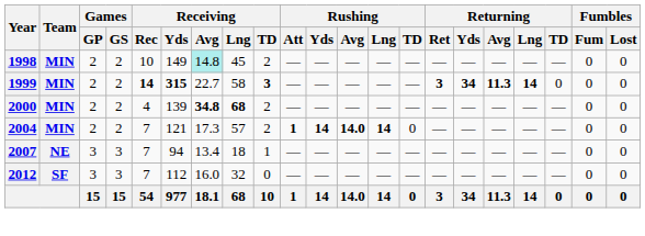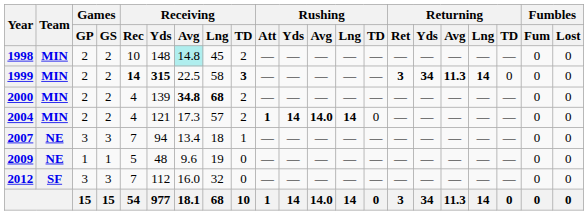 <table class="wikitable" style="text-align:center;">
 <tr>
 <th rowspan="2">Year</th>
 <th rowspan="2">Team</th>
 <th colspan="2">Games</th>
 <th colspan="5">Receiving</th>
 <th colspan="5">Rushing</th>
 <th colspan="5">Returning</th>
 <th colspan="2">Fumbles</th>
 </tr>
 <tr>
 <th>GP</th>
 <th>GS</th>
 <th>Rec</th>
 <th>Yds</th>
 <th>Avg</th>
 <th>Lng</th>
 <th>TD</th>
 <th>Att</th>
 <th>Yds</th>
 <th>Avg</th>
 <th>Lng</th>
 <th>TD</th>
 <th>Ret</th>
 <th>Yds</th>
 <th>Avg</th>
 <th>Lng</th>
 <th>TD</th>
 <th>Fum</th>
 <th>Lost</th>
 </tr>
 <tr>
 <th><a href='#'>1998</a></th>
 <th><a href='#'>MIN</a></th>
 <td>2</td>
 <td>2</td>
 <td>10</td>
-<td>149</td>
+<td>148</td>
 <td style="background: paleturquoise;">14.8</td>
 <td>45</td>
 <td>2</td>
 <td>—</td>
 <td>—</td>
 <td>—</td>
 <td>—</td>
 <td>—</td>
 <td>—</td>
 <td>—</td>
 <td>—</td>
 <td>—</td>
 <td>—</td>
 <td>0</td>
 <td>0</td>
 </tr>
 <tr>
 <th><a href='#'>1999</a></th>
 <th><a href='#'>MIN</a></th>
 <td>2</td>
 <td>2</td>
 <td><strong>14</strong></td>
 <td><strong>315</strong></td>
-<td>22.7</td>
+<td>22.5</td>
 <td>58</td>
 <td><strong>3</strong></td>
 <td>—</td>
 <td>—</td>
 <td>—</td>
 <td>—</td>
 <td>—</td>
 <td><strong>3</strong></td>
 <td><strong>34</strong></td>
 <td><strong>11.3</strong></td>
 <td><strong>14</strong></td>
 <td>0</td>
 <td>0</td>
 <td>0</td>
 </tr>
 <tr>
 <th><a href='#'>2000</a></th>
 <th><a href='#'>MIN</a></th>
 <td>2</td>
 <td>2</td>
 <td>4</td>
 <td>139</td>
 <td><strong>34.8</strong></td>
 <td><strong>68</strong></td>
 <td>2</td>
 <td>—</td>
 <td>—</td>
 <td>—</td>
 <td>—</td>
 <td>—</td>
 <td>—</td>
 <td>—</td>
 <td>—</td>
 <td>—</td>
 <td>—</td>
 <td>0</td>
 <td>0</td>
 </tr>
 <tr>
 <th><a href='#'>2004</a></th>
 <th><a href='#'>MIN</a></th>
 <td>2</td>
 <td>2</td>
-<td>7</td>
+<td>4</td>
 <td>121</td>
 <td>17.3</td>
 <td>57</td>
 <td>2</td>
 <td><strong>1</strong></td>
 <td><strong>14</strong></td>
 <td><strong>14.0</strong></td>
 <td><strong>14</strong></td>
 <td>0</td>
 <td>—</td>
 <td>—</td>
 <td>—</td>
 <td>—</td>
 <td>—</td>
 <td>0</td>
 <td>0</td>
 </tr>
 <tr>
 <th><a href='#'>2007</a></th>
 <th><a href='#'>NE</a></th>
 <td>3</td>
 <td>3</td>
 <td>7</td>
 <td>94</td>
 <td>13.4</td>
 <td>18</td>
 <td>1</td>
+<td>—</td>
+<td>—</td>
+<td>—</td>
+<td>—</td>
+<td>—</td>
+<td>—</td>
+<td>—</td>
+<td>—</td>
+<td>—</td>
+<td>—</td>
+<td>0</td>
+<td>0</td>
+</tr>
+<tr>
+<th><a href='#'>2009</a></th>
+<th><a href='#'>NE</a></th>
+<td>1</td>
+<td>1</td>
+<td>5</td>
+<td>48</td>
+<td>9.6</td>
+<td>19</td>
+<td>0</td>
 <td>—</td>
 <td>—</td>
 <td>—</td>
 <td>—</td>
 <td>—</td>
 <td>—</td>
 <td>—</td>
 <td>—</td>
 <td>—</td>
 <td>—</td>
 <td>0</td>
 <td>0</td>
 </tr>
 <tr>
 <th><a href='#'>2012</a></th>
 <th><a href='#'>SF</a></th>
 <td>3</td>
 <td>3</td>
 <td>7</td>
 <td>112</td>
 <td>16.0</td>
 <td>32</td>
 <td>0</td>
 <td>—</td>
 <td>—</td>
 <td>—</td>
 <td>—</td>
 <td>—</td>
 <td>—</td>
 <td>—</td>
 <td>—</td>
 <td>—</td>
 <td>—</td>
 <td>0</td>
 <td>0</td>
 </tr>
 <tr>
 <th colspan="2"></th>
 <th>15</th>
 <th>15</th>
 <th>54</th>
 <th>977</th>
 <th>18.1</th>
 <th>68</th>
 <th>10</th>
 <th>1</th>
 <th>14</th>
 <th>14.0</th>
 <th>14</th>
 <th>0</th>
 <th>3</th>
 <th>34</th>
 <th>11.3</th>
 <th>14</th>
 <th>0</th>
 <th>0</th>
 <th>0</th>
 </tr>
 </table>
